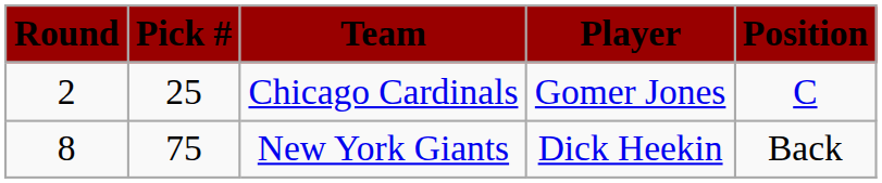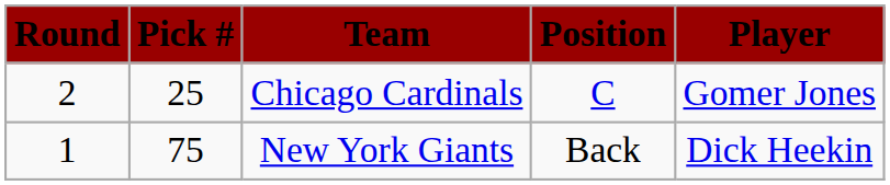 <table class="wikitable" style="text-align:center">
 <tr style="background:#900;">
 <td><strong><span>Round</span></strong></td>
 <td><strong><span>Pick #</span></strong></td>
 <td><strong><span>Team</span></strong></td>
+<td><strong><span>Position</span></strong></td>
 <td><strong><span>Player</span></strong></td>
-<td><strong><span>Position</span></strong></td>
 </tr>
 <tr>
 <td>2</td>
 <td align=center>25</td>
 <td><a href='#'>Chicago Cardinals</a></td>
+<td><a href='#'>C</a></td>
 <td><a href='#'>Gomer Jones</a></td>
-<td><a href='#'>C</a></td>
 </tr>
 <tr>
-<td>8</td>
+<td>1</td>
 <td align=center>75</td>
 <td><a href='#'>New York Giants</a></td>
+<td>Back</td>
 <td><a href='#'>Dick Heekin</a></td>
-<td>Back</td>
 </tr>
 </table>
